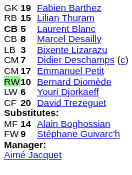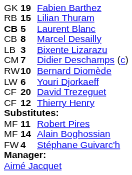 <table style="font-size: 90%" cellspacing="0" cellpadding="0">
 <tr>
 <th width="25"></th>
 <th width="25"></th>
 </tr>
 <tr>
 <td>GK</td>
 <td><strong>19</strong></td>
 <td><a href='#'>Fabien Barthez</a></td>
 </tr>
 <tr>
 <td>RB</td>
 <td><strong>15</strong></td>
 <td><a href='#'>Lilian Thuram</a></td>
 </tr>
 <tr>
 <td><strong>CB</strong></td>
 <td><strong>5</strong></td>
 <td><a href='#'>Laurent Blanc</a></td>
 </tr>
 <tr>
 <td>CB</td>
 <td><strong>8</strong></td>
 <td><a href='#'>Marcel Desailly</a></td>
 </tr>
 <tr>
 <td>LB</td>
 <td><strong>3</strong></td>
 <td><a href='#'>Bixente Lizarazu</a></td>
 </tr>
 <tr>
 <td>CM</td>
 <td><strong>7</strong></td>
 <td><a href='#'>Didier Deschamps</a> (<a href='#'>c</a>)</td>
 </tr>
 <tr>
-<td>CM</td>
-<td><strong>17</strong></td>
-<td><a href='#'>Emmanuel Petit</a></td>
-<td></td>
-<td></td>
-</tr>
-<tr>
-<td style="background: lightgreen;">RW</td>
+<td>RW</td>
 <td><strong>10</strong></td>
 <td><a href='#'>Bernard Diomède</a></td>
 <td></td>
 <td></td>
 </tr>
 <tr>
 <td>LW</td>
 <td><strong>6</strong></td>
 <td><a href='#'>Youri Djorkaeff</a></td>
 </tr>
 <tr>
 <td>CF</td>
 <td><strong>20</strong></td>
 <td><a href='#'>David Trezeguet</a></td>
 </tr>
 <tr>
+<td>CF</td>
+<td><strong>12</strong></td>
+<td><a href='#'>Thierry Henry</a></td>
+<td></td>
+<td></td>
+</tr>
+<tr>
 <td colspan=4><strong>Substitutes:</strong></td>
+</tr>
+<tr>
+<td>MF</td>
+<td><strong>11</strong></td>
+<td><a href='#'>Robert Pires</a></td>
+<td></td>
+<td></td>
 </tr>
 <tr>
 <td>MF</td>
 <td><strong>14</strong></td>
 <td><a href='#'>Alain Boghossian</a></td>
 <td></td>
 <td></td>
 </tr>
 <tr>
 <td>FW</td>
-<td><strong>9</strong></td>
+<td><strong>4</strong></td>
 <td><a href='#'>Stéphane Guivarc'h</a></td>
 <td></td>
 <td></td>
 </tr>
 <tr>
 <td colspan=4><strong>Manager:</strong></td>
 </tr>
 <tr>
 <td colspan="4"><a href='#'>Aimé Jacquet</a></td>
 </tr>
 </table>
